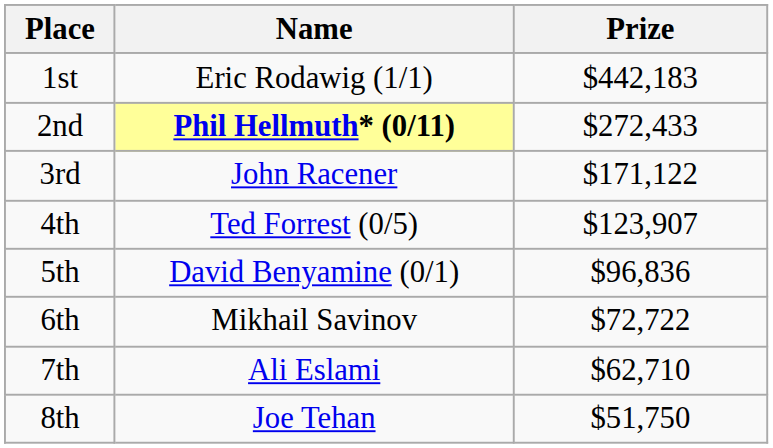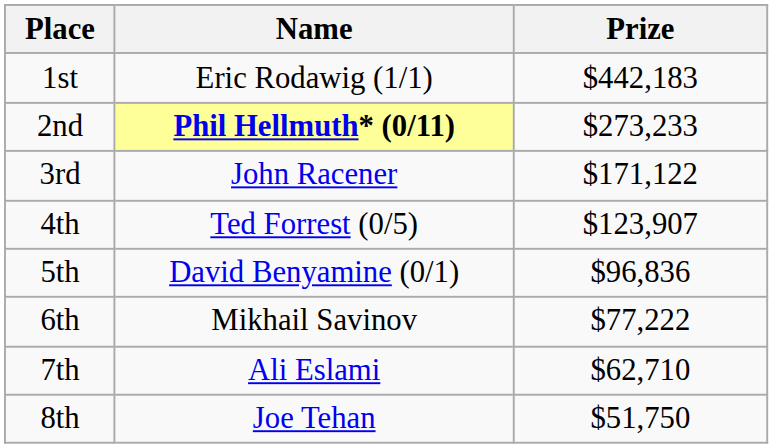 <table class="wikitable">
 <tr>
 <th width="50">Place</th>
 <th width="200">Name</th>
 <th width="125">Prize</th>
 </tr>
 <tr>
 <td align = "center">1st</td>
 <td align = "center">Eric Rodawig (1/1)</td>
 <td align = "center">$442,183</td>
 </tr>
 <tr>
 <td align = "center">2nd</td>
 <td align = "center" bgcolor="#FFFF99"><strong><a href='#'>Phil Hellmuth</a>* (0/11)</strong></td>
-<td align = "center">$272,433</td>
+<td align = "center">$273,233</td>
 </tr>
 <tr>
 <td align = "center">3rd</td>
 <td align = "center"><a href='#'>John Racener</a></td>
 <td align = "center">$171,122</td>
 </tr>
 <tr>
 <td align = "center">4th</td>
 <td align = "center"><a href='#'>Ted Forrest</a> (0/5)</td>
 <td align = "center">$123,907</td>
 </tr>
 <tr>
 <td align = "center">5th</td>
 <td align = "center"><a href='#'>David Benyamine</a> (0/1)</td>
 <td align = "center">$96,836</td>
 </tr>
 <tr>
 <td align = "center">6th</td>
 <td align = "center">Mikhail Savinov</td>
-<td align = "center">$72,722</td>
+<td align = "center">$77,222</td>
 </tr>
 <tr>
 <td align = "center">7th</td>
 <td align = "center"><a href='#'>Ali Eslami</a></td>
 <td align = "center">$62,710</td>
 </tr>
 <tr>
 <td align = "center">8th</td>
 <td align = "center"><a href='#'>Joe Tehan</a></td>
 <td align = "center">$51,750</td>
 </tr>
 </table>
